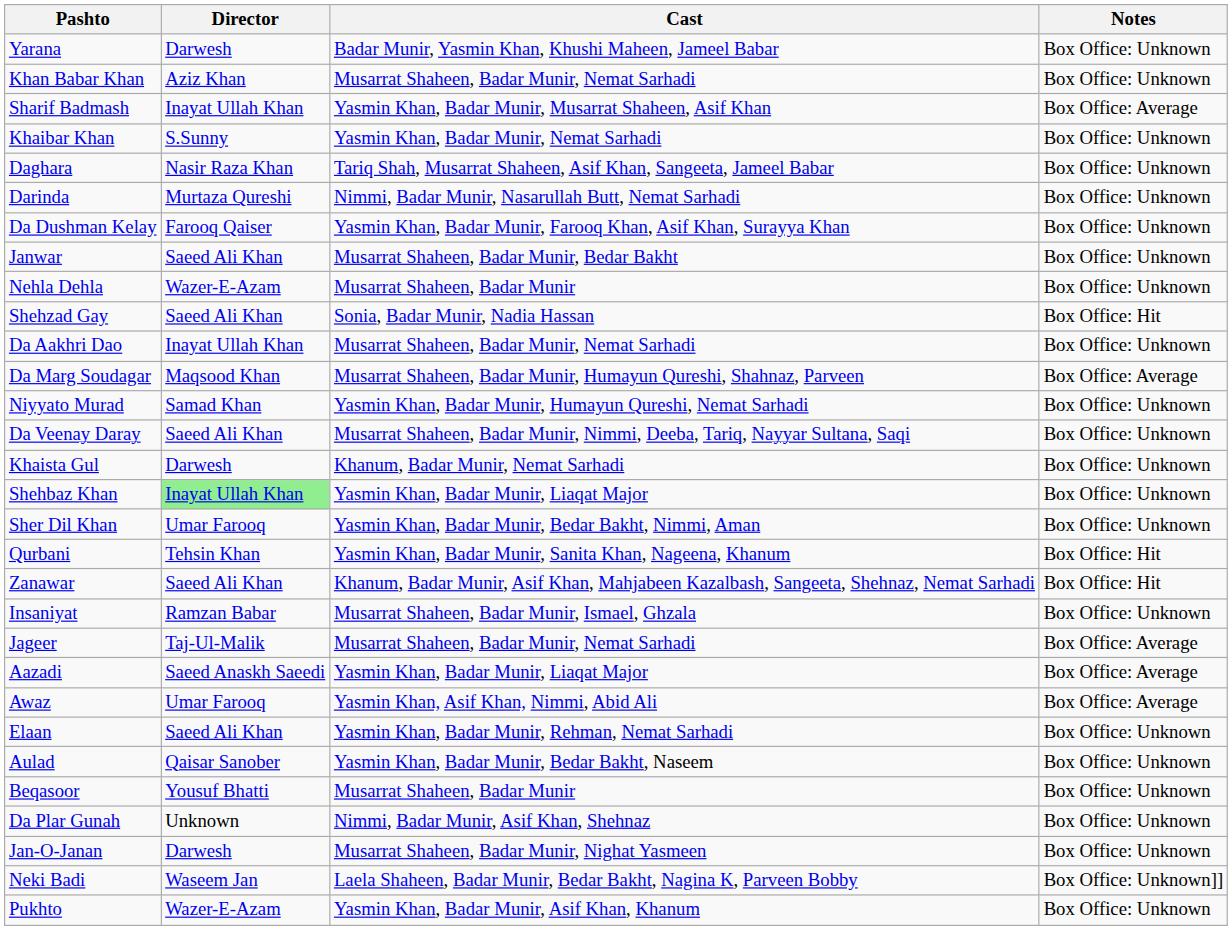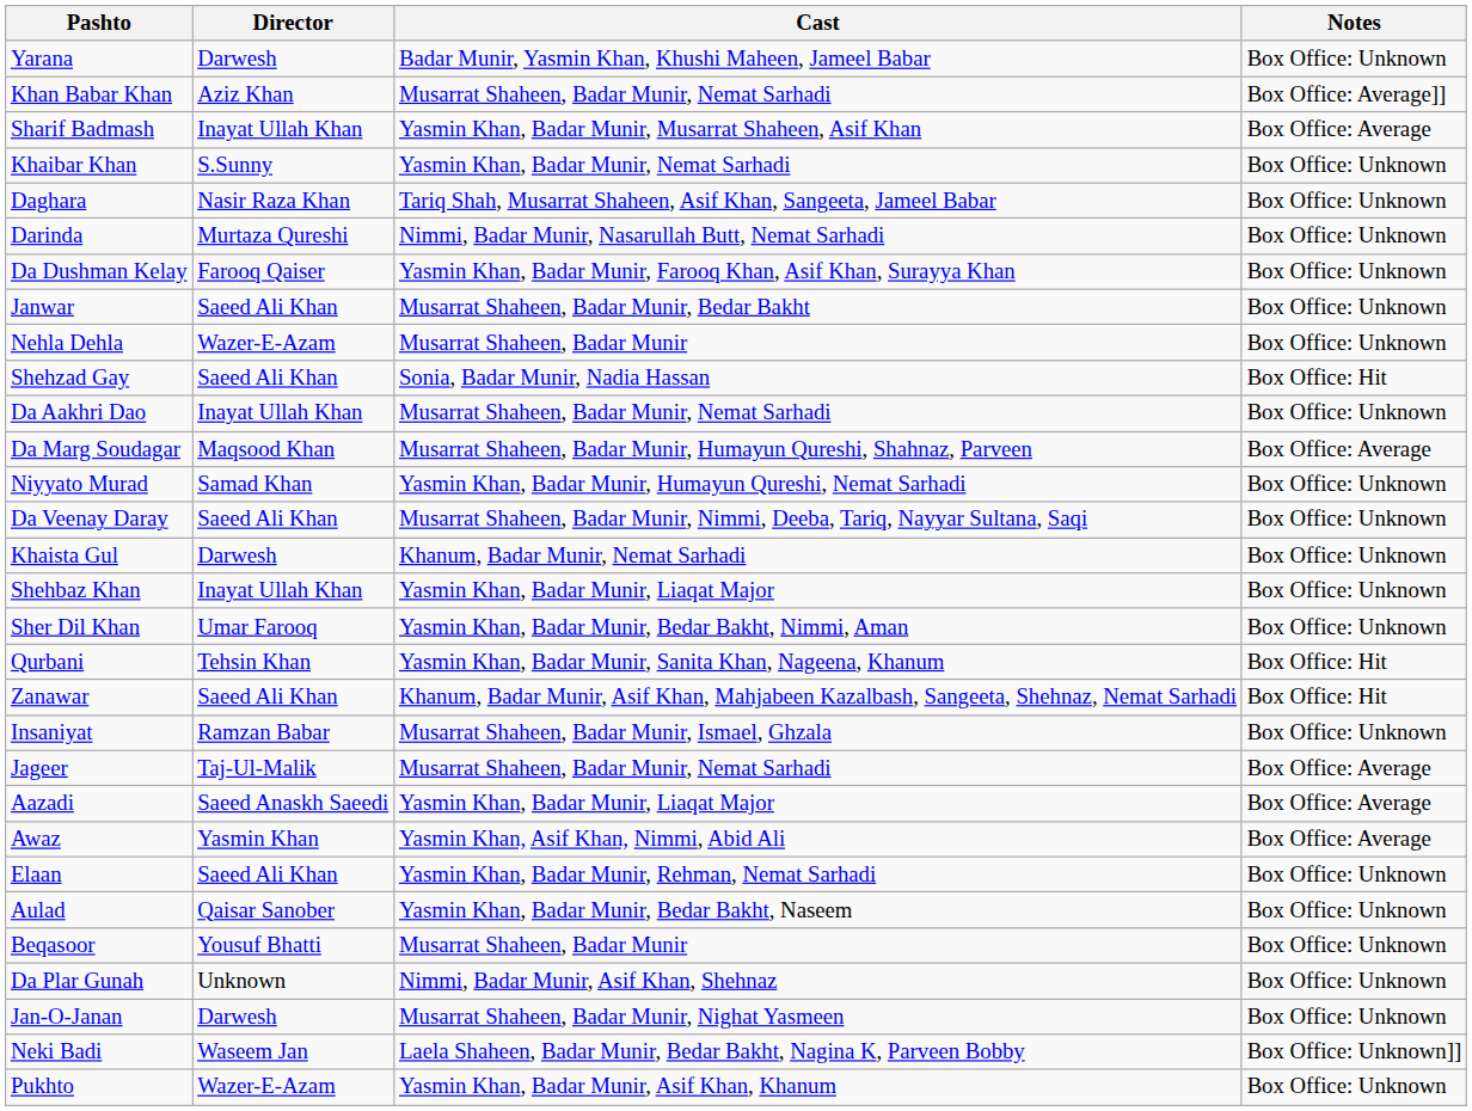 <table class="wikitable">
 <tr>
 <th>Pashto</th>
 <th>Director</th>
 <th>Cast</th>
 <th>Notes</th>
 </tr>
 <tr>
 <td><a href='#'>Yarana</a></td>
 <td><a href='#'>Darwesh</a></td>
 <td><a href='#'>Badar Munir</a>, <a href='#'>Yasmin Khan</a>, <a href='#'>Khushi Maheen</a>, <a href='#'>Jameel Babar</a></td>
 <td>Box Office: Unknown</td>
 </tr>
 <tr>
 <td><a href='#'>Khan Babar Khan</a></td>
 <td><a href='#'>Aziz Khan</a></td>
 <td><a href='#'>Musarrat Shaheen</a>, <a href='#'>Badar Munir</a>, <a href='#'>Nemat Sarhadi</a></td>
-<td>Box Office: Unknown</td>
+<td>Box Office: Average]]</td>
 </tr>
 <tr>
 <td><a href='#'>Sharif Badmash</a></td>
 <td><a href='#'>Inayat Ullah Khan</a></td>
 <td><a href='#'>Yasmin Khan</a>, <a href='#'>Badar Munir</a>, <a href='#'>Musarrat Shaheen</a>, <a href='#'>Asif Khan</a></td>
 <td>Box Office: Average</td>
 </tr>
 <tr>
 <td><a href='#'>Khaibar Khan</a></td>
 <td><a href='#'>S.Sunny</a></td>
 <td><a href='#'>Yasmin Khan</a>, <a href='#'>Badar Munir</a>, <a href='#'>Nemat Sarhadi</a></td>
 <td>Box Office: Unknown</td>
 </tr>
 <tr>
 <td><a href='#'>Daghara</a></td>
 <td><a href='#'>Nasir Raza Khan</a></td>
 <td><a href='#'>Tariq Shah</a>, <a href='#'>Musarrat Shaheen</a>, <a href='#'>Asif Khan</a>, <a href='#'>Sangeeta</a>, <a href='#'>Jameel Babar</a></td>
 <td>Box Office: Unknown</td>
 </tr>
 <tr>
 <td><a href='#'>Darinda</a></td>
 <td><a href='#'>Murtaza Qureshi</a></td>
 <td><a href='#'>Nimmi</a>, <a href='#'>Badar Munir</a>, <a href='#'>Nasarullah Butt</a>, <a href='#'>Nemat Sarhadi</a></td>
 <td>Box Office: Unknown</td>
 </tr>
 <tr>
 <td><a href='#'>Da Dushman Kelay</a></td>
 <td><a href='#'>Farooq Qaiser</a></td>
 <td><a href='#'>Yasmin Khan</a>, <a href='#'>Badar Munir</a>, <a href='#'>Farooq Khan</a>, <a href='#'>Asif Khan</a>, <a href='#'>Surayya Khan</a></td>
 <td>Box Office: Unknown</td>
 </tr>
 <tr>
 <td><a href='#'>Janwar</a></td>
 <td><a href='#'>Saeed Ali Khan</a></td>
 <td><a href='#'>Musarrat Shaheen</a>, <a href='#'>Badar Munir</a>, <a href='#'>Bedar Bakht</a></td>
 <td>Box Office: Unknown</td>
 </tr>
 <tr>
 <td><a href='#'>Nehla Dehla</a></td>
 <td><a href='#'>Wazer-E-Azam</a></td>
 <td><a href='#'>Musarrat Shaheen</a>, <a href='#'>Badar Munir</a></td>
 <td>Box Office: Unknown</td>
 </tr>
 <tr>
 <td><a href='#'>Shehzad Gay</a></td>
 <td><a href='#'>Saeed Ali Khan</a></td>
 <td><a href='#'>Sonia</a>, <a href='#'>Badar Munir</a>, <a href='#'>Nadia Hassan</a></td>
 <td>Box Office: Hit</td>
 </tr>
 <tr>
 <td><a href='#'>Da Aakhri Dao</a></td>
 <td><a href='#'>Inayat Ullah Khan</a></td>
 <td><a href='#'>Musarrat Shaheen</a>, <a href='#'>Badar Munir</a>, <a href='#'>Nemat Sarhadi</a></td>
 <td>Box Office: Unknown</td>
 </tr>
 <tr>
 <td><a href='#'>Da Marg Soudagar</a></td>
 <td><a href='#'>Maqsood Khan</a></td>
 <td><a href='#'>Musarrat Shaheen</a>, <a href='#'>Badar Munir</a>, <a href='#'>Humayun Qureshi</a>, <a href='#'>Shahnaz</a>, <a href='#'>Parveen</a></td>
 <td>Box Office: Average</td>
 </tr>
 <tr>
 <td><a href='#'>Niyyato Murad</a></td>
 <td><a href='#'>Samad Khan</a></td>
 <td><a href='#'>Yasmin Khan</a>, <a href='#'>Badar Munir</a>, <a href='#'>Humayun Qureshi</a>, <a href='#'>Nemat Sarhadi</a></td>
 <td>Box Office: Unknown</td>
 </tr>
 <tr>
 <td><a href='#'>Da Veenay Daray</a></td>
 <td><a href='#'>Saeed Ali Khan</a></td>
 <td><a href='#'>Musarrat Shaheen</a>, <a href='#'>Badar Munir</a>, <a href='#'>Nimmi</a>, <a href='#'>Deeba</a>, <a href='#'>Tariq</a>, <a href='#'>Nayyar Sultana</a>, <a href='#'>Saqi</a></td>
 <td>Box Office: Unknown</td>
 </tr>
 <tr>
 <td><a href='#'>Khaista Gul</a></td>
 <td><a href='#'>Darwesh</a></td>
 <td><a href='#'>Khanum</a>, <a href='#'>Badar Munir</a>, <a href='#'>Nemat Sarhadi</a></td>
 <td>Box Office: Unknown</td>
 </tr>
 <tr>
 <td><a href='#'>Shehbaz Khan</a></td>
-<td style="background: lightgreen;"><a href='#'>Inayat Ullah Khan</a></td>
+<td><a href='#'>Inayat Ullah Khan</a></td>
 <td><a href='#'>Yasmin Khan</a>, <a href='#'>Badar Munir</a>, <a href='#'>Liaqat Major</a></td>
 <td>Box Office: Unknown</td>
 </tr>
 <tr>
 <td><a href='#'>Sher Dil Khan</a></td>
 <td><a href='#'>Umar Farooq</a></td>
 <td><a href='#'>Yasmin Khan</a>, <a href='#'>Badar Munir</a>, <a href='#'>Bedar Bakht</a>, <a href='#'>Nimmi</a>, <a href='#'>Aman</a></td>
 <td>Box Office: Unknown</td>
 </tr>
 <tr>
 <td><a href='#'>Qurbani</a></td>
 <td><a href='#'>Tehsin Khan</a></td>
 <td><a href='#'>Yasmin Khan</a>, <a href='#'>Badar Munir</a>, <a href='#'>Sanita Khan</a>, <a href='#'>Nageena</a>, <a href='#'>Khanum</a></td>
 <td>Box Office: Hit</td>
 </tr>
 <tr>
 <td><a href='#'>Zanawar</a></td>
 <td><a href='#'>Saeed Ali Khan</a></td>
 <td><a href='#'>Khanum</a>, <a href='#'>Badar Munir</a>, <a href='#'>Asif Khan</a>, <a href='#'>Mahjabeen Kazalbash</a>, <a href='#'>Sangeeta</a>, <a href='#'>Shehnaz</a>, <a href='#'>Nemat Sarhadi</a></td>
 <td>Box Office: Hit</td>
 </tr>
 <tr>
 <td><a href='#'>Insaniyat</a></td>
 <td><a href='#'>Ramzan Babar</a></td>
 <td><a href='#'>Musarrat Shaheen</a>, <a href='#'>Badar Munir</a>, <a href='#'>Ismael</a>, <a href='#'>Ghzala</a></td>
 <td>Box Office: Unknown</td>
 </tr>
 <tr>
 <td><a href='#'>Jageer</a></td>
 <td><a href='#'>Taj-Ul-Malik</a></td>
 <td><a href='#'>Musarrat Shaheen</a>, <a href='#'>Badar Munir</a>, <a href='#'>Nemat Sarhadi</a></td>
 <td>Box Office: Average</td>
 </tr>
 <tr>
 <td><a href='#'>Aazadi</a></td>
 <td><a href='#'>Saeed Anaskh Saeedi</a></td>
 <td><a href='#'>Yasmin Khan</a>, <a href='#'>Badar Munir</a>, <a href='#'>Liaqat Major</a></td>
 <td>Box Office: Average</td>
 </tr>
 <tr>
 <td><a href='#'>Awaz</a></td>
-<td><a href='#'>Umar Farooq</a></td>
+<td><a href='#'>Yasmin Khan</a></td>
 <td><a href='#'>Yasmin Khan,</a> <a href='#'>Asif Khan,</a> <a href='#'>Nimmi</a>, <a href='#'>Abid Ali</a></td>
 <td>Box Office: Average</td>
 </tr>
 <tr>
 <td><a href='#'>Elaan</a></td>
 <td><a href='#'>Saeed Ali Khan</a></td>
 <td><a href='#'>Yasmin Khan</a>, <a href='#'>Badar Munir</a>, <a href='#'>Rehman</a>, <a href='#'>Nemat Sarhadi</a></td>
 <td>Box Office: Unknown</td>
 </tr>
 <tr>
 <td><a href='#'>Aulad</a></td>
 <td><a href='#'>Qaisar Sanober</a></td>
 <td><a href='#'>Yasmin Khan</a>, <a href='#'>Badar Munir</a>, <a href='#'>Bedar Bakht</a>, Naseem</td>
 <td>Box Office: Unknown</td>
 </tr>
 <tr>
 <td><a href='#'>Beqasoor</a></td>
 <td><a href='#'>Yousuf Bhatti</a></td>
 <td><a href='#'>Musarrat Shaheen</a>, <a href='#'>Badar Munir</a></td>
 <td>Box Office: Unknown</td>
 </tr>
 <tr>
 <td><a href='#'>Da Plar Gunah</a></td>
 <td>Unknown</td>
 <td><a href='#'>Nimmi</a>, <a href='#'>Badar Munir</a>, <a href='#'>Asif Khan</a>, <a href='#'>Shehnaz</a></td>
 <td>Box Office: Unknown</td>
 </tr>
 <tr>
 <td><a href='#'>Jan-O-Janan</a></td>
 <td><a href='#'>Darwesh</a></td>
 <td><a href='#'>Musarrat Shaheen</a>, <a href='#'>Badar Munir</a>, <a href='#'>Nighat Yasmeen</a></td>
 <td>Box Office: Unknown</td>
 </tr>
 <tr>
 <td><a href='#'>Neki Badi</a></td>
 <td><a href='#'>Waseem Jan</a></td>
 <td><a href='#'>Laela Shaheen</a>, <a href='#'>Badar Munir</a>, <a href='#'>Bedar Bakht</a>, <a href='#'>Nagina K</a>, <a href='#'>Parveen Bobby</a></td>
 <td>Box Office: Unknown]]</td>
 </tr>
 <tr>
 <td><a href='#'>Pukhto</a></td>
 <td><a href='#'>Wazer-E-Azam</a></td>
 <td><a href='#'>Yasmin Khan</a>, <a href='#'>Badar Munir</a>, <a href='#'>Asif Khan</a>, <a href='#'>Khanum</a></td>
 <td>Box Office: Unknown</td>
 </tr>
 </table>
